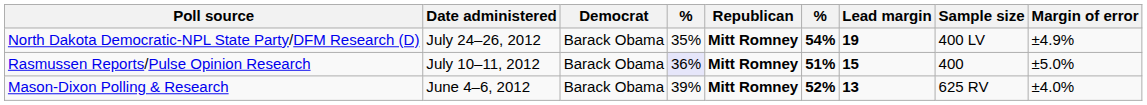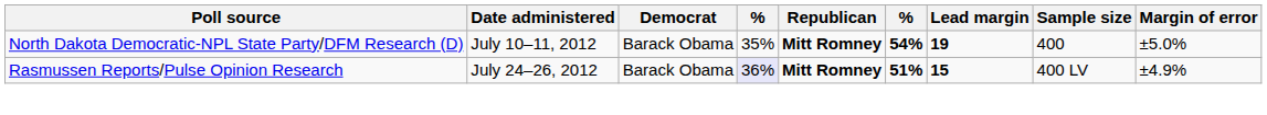 <table class="wikitable">
 <tr valign=bottom>
 <th>Poll source</th>
 <th>Date administered</th>
 <th>Democrat</th>
 <th>%</th>
 <th>Republican</th>
 <th>%</th>
 <th>Lead margin</th>
 <th>Sample size</th>
 <th>Margin of error</th>
 </tr>
 <tr>
 <td><a href='#'>North Dakota Democratic-NPL State Party</a>/<a href='#'>DFM Research (D)</a></td>
-<td>July 24–26, 2012</td>
+<td>July 10–11, 2012</td>
 <td>Barack Obama</td>
 <td>35%</td>
 <td><strong>Mitt Romney</strong></td>
 <td><strong>54%</strong></td>
 <td><strong>19</strong></td>
-<td>400 LV</td>
-<td>±4.9%</td>
+<td>400</td>
+<td>±5.0%</td>
 </tr>
 <tr>
 <td><a href='#'>Rasmussen Reports</a>/<a href='#'>Pulse Opinion Research</a></td>
-<td>July 10–11, 2012</td>
+<td>July 24–26, 2012</td>
 <td>Barack Obama</td>
 <td style="background: lavender;">36%</td>
 <td><strong>Mitt Romney</strong></td>
 <td><strong>51%</strong></td>
 <td><strong>15</strong></td>
-<td>400</td>
-<td>±5.0%</td>
-</tr>
-<tr>
-<td><a href='#'>Mason-Dixon Polling & Research</a></td>
-<td>June 4–6, 2012</td>
-<td>Barack Obama</td>
-<td>39%</td>
-<td><strong>Mitt Romney</strong></td>
-<td><strong>52%</strong></td>
-<td><strong>13</strong></td>
-<td>625 RV</td>
-<td>±4.0%</td>
+<td>400 LV</td>
+<td>±4.9%</td>
 </tr>
 </table>
